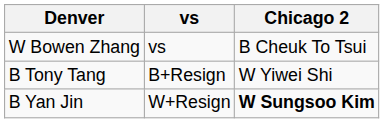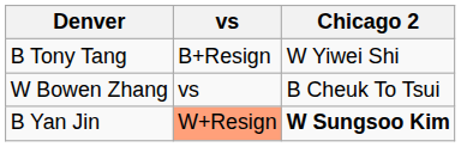 <table class="wikitable">
 <tr>
 <th>Denver</th>
 <th>vs</th>
 <th>Chicago 2</th>
 </tr>
 <tr>
+<td>B Tony Tang</td>
+<td>B+Resign</td>
+<td>W Yiwei Shi</td>
+</tr>
+<tr>
 <td>W Bowen Zhang</td>
 <td>vs</td>
 <td>B Cheuk To Tsui</td>
 </tr>
 <tr>
-<td>B Tony Tang</td>
-<td>B+Resign</td>
-<td>W Yiwei Shi</td>
-</tr>
-<tr>
 <td>B Yan Jin</td>
-<td>W+Resign</td>
+<td style="background: lightsalmon;">W+Resign</td>
 <td><strong>W Sungsoo Kim</strong></td>
 </tr>
 </table>
